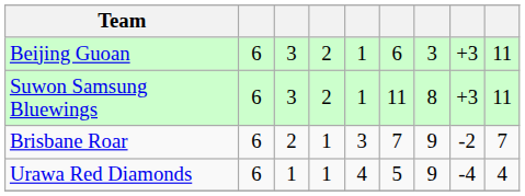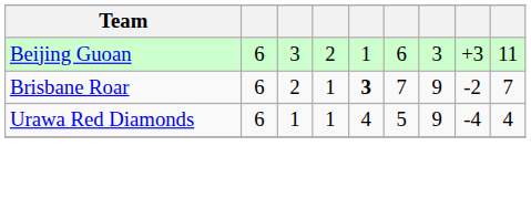 <table class="wikitable" style="text-align: center;">
 <tr>
 </tr>
 <tr>
 <th width=175>Team</th>
 <th width=20></th>
 <th width=20></th>
 <th width=20></th>
 <th width=20></th>
 <th width=20></th>
 <th width=20></th>
 <th width=20></th>
 <th width=20></th>
 </tr>
 <tr bgcolor=#ccffcc>
 <td align=left> <a href='#'>Beijing Guoan</a></td>
 <td>6</td>
 <td>3</td>
 <td>2</td>
 <td>1</td>
 <td>6</td>
 <td>3</td>
 <td>+3</td>
 <td>11</td>
 </tr>
-<tr bgcolor=#ccffcc>
-<td align=left> <a href='#'>Suwon Samsung Bluewings</a></td>
-<td>6</td>
-<td>3</td>
-<td>2</td>
-<td>1</td>
-<td>11</td>
-<td>8</td>
-<td>+3</td>
-<td>11</td>
-</tr>
 <tr bgcolor=>
 <td align=left> <a href='#'>Brisbane Roar</a></td>
 <td>6</td>
 <td>2</td>
 <td>1</td>
-<td>3</td>
+<td><strong>3</strong></td>
 <td>7</td>
 <td>9</td>
 <td>-2</td>
 <td>7</td>
 </tr>
 <tr bgcolor=>
 <td align=left> <a href='#'>Urawa Red Diamonds</a></td>
 <td>6</td>
 <td>1</td>
 <td>1</td>
 <td>4</td>
 <td>5</td>
 <td>9</td>
 <td>-4</td>
 <td>4</td>
 </tr>
 <tr>
 </tr>
 </table>
